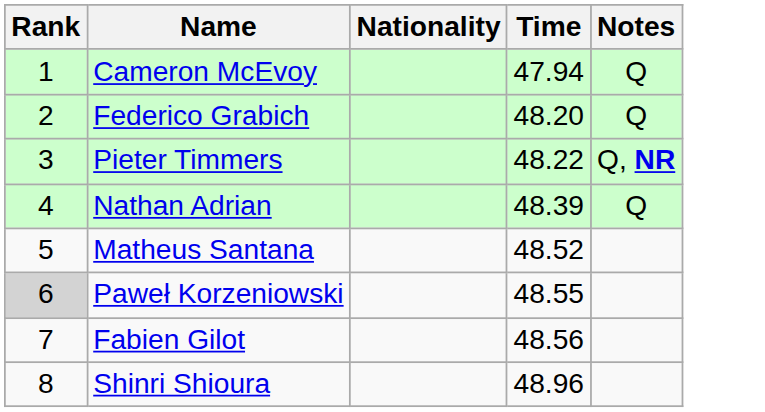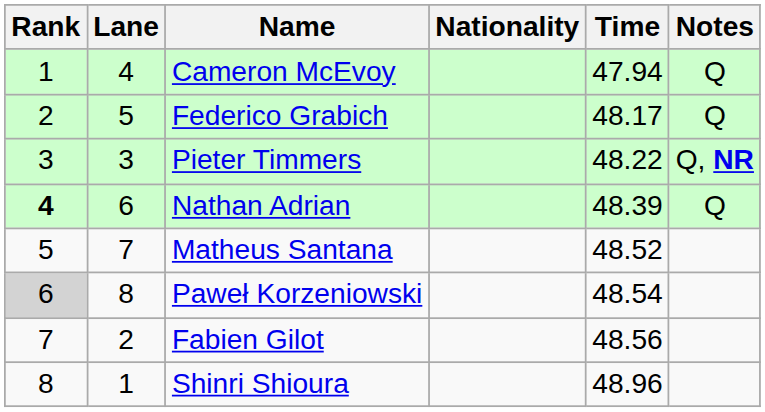 <table class="wikitable sortable" style="text-align:center">
 <tr>
 <th>Rank</th>
+<th>Lane</th>
 <th>Name</th>
 <th>Nationality</th>
 <th>Time</th>
 <th>Notes</th>
 </tr>
 <tr bgcolor=ccffcc>
 <td>1</td>
+<td>4</td>
 <td align=left><a href='#'>Cameron McEvoy</a></td>
 <td align=left></td>
 <td>47.94</td>
 <td>Q</td>
 </tr>
 <tr bgcolor=ccffcc>
 <td>2</td>
+<td>5</td>
 <td align=left><a href='#'>Federico Grabich</a></td>
 <td align=left></td>
-<td>48.20</td>
+<td>48.17</td>
 <td>Q</td>
 </tr>
 <tr bgcolor=ccffcc>
+<td>3</td>
 <td>3</td>
 <td align=left><a href='#'>Pieter Timmers</a></td>
 <td align=left></td>
 <td>48.22</td>
 <td>Q, <strong><a href='#'>NR</a></strong></td>
 </tr>
 <tr bgcolor=ccffcc>
-<td>4</td>
+<td><strong>4</strong></td>
+<td>6</td>
 <td align=left><a href='#'>Nathan Adrian</a></td>
 <td align=left></td>
 <td>48.39</td>
 <td>Q</td>
 </tr>
 <tr>
 <td>5</td>
+<td>7</td>
 <td align=left><a href='#'>Matheus Santana</a></td>
 <td align=left></td>
 <td>48.52</td>
 <td></td>
 </tr>
 <tr>
 <td style="background: lightgrey;">6</td>
+<td>8</td>
 <td align=left><a href='#'>Paweł Korzeniowski</a></td>
 <td align=left></td>
-<td>48.55</td>
+<td>48.54</td>
 <td></td>
 </tr>
 <tr>
 <td>7</td>
+<td>2</td>
 <td align=left><a href='#'>Fabien Gilot</a></td>
 <td align=left></td>
 <td>48.56</td>
 <td></td>
 </tr>
 <tr>
 <td>8</td>
+<td>1</td>
 <td align=left><a href='#'>Shinri Shioura</a></td>
 <td align=left></td>
 <td>48.96</td>
 <td></td>
 </tr>
 </table>
